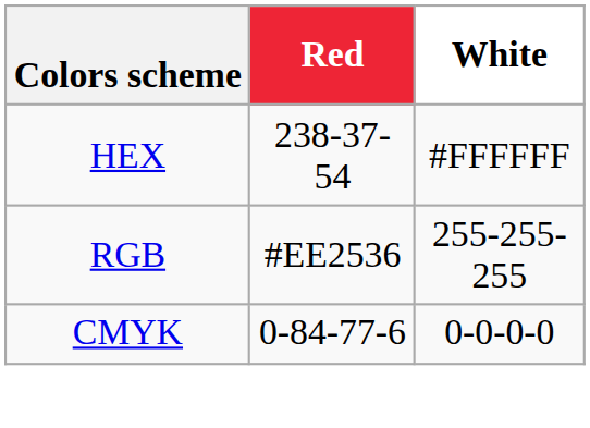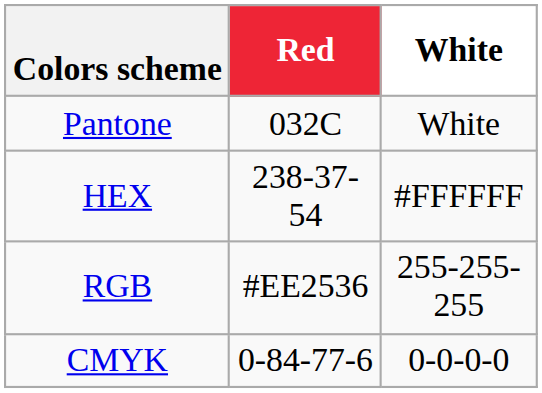 <table class=wikitable width=20% style="text-align:center;">
 <tr>
 <th><br>Colors scheme</th>
 <th style="background:#EE2536; width:100px; color:white;">Red</th>
 <th style="background:#FFFFFF; width:100px; color:black;">White</th>
+</tr>
+<tr>
+<td><a href='#'>Pantone</a></td>
+<td>032C</td>
+<td>White</td>
 </tr>
 <tr>
 <td><a href='#'>HEX</a></td>
 <td>238-37-54</td>
 <td>#FFFFFF</td>
 </tr>
 <tr>
 <td><a href='#'>RGB</a></td>
 <td>#EE2536</td>
 <td>255-255-255</td>
 </tr>
 <tr>
 <td><a href='#'>CMYK</a></td>
 <td>0-84-77-6</td>
 <td>0-0-0-0</td>
 </tr>
 </table>
